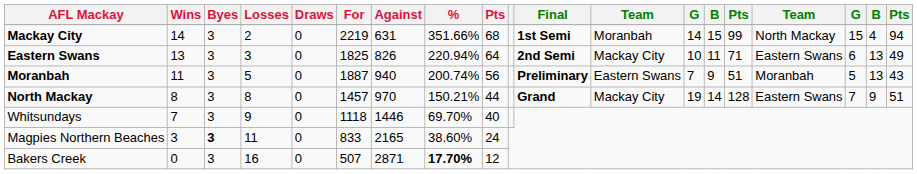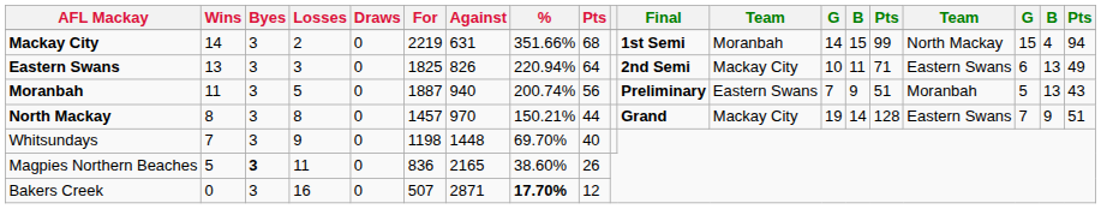 <table class="wikitable">
 <tr>
 <th style="color:crimson">AFL Mackay</th>
 <th style="color:crimson">Wins</th>
 <th style="color:crimson">Byes</th>
 <th style="color:crimson">Losses</th>
 <th style="color:crimson">Draws</th>
 <th style="color:crimson">For</th>
 <th style="color:crimson">Against</th>
 <th style="color:crimson">%</th>
 <th style="color:crimson">Pts</th>
 <th></th>
 <th style="color:green">Final</th>
 <th style="color:green">Team</th>
 <th style="color:green">G</th>
 <th style="color:green">B</th>
 <th style="color:green">Pts</th>
 <th style="color:green">Team</th>
 <th style="color:green">G</th>
 <th style="color:green">B</th>
 <th style="color:green">Pts</th>
 </tr>
 <tr>
 </tr>
 <tr>
 </tr>
 <tr>
 <td><strong>	Mackay City	</strong></td>
 <td>14</td>
 <td>3</td>
 <td>2</td>
 <td>0</td>
 <td>2219</td>
 <td>631</td>
 <td>351.66%</td>
 <td>68</td>
 <td></td>
 <td><strong>1st Semi</strong></td>
 <td>Moranbah</td>
 <td>14</td>
 <td>15</td>
 <td>99</td>
 <td>North Mackay</td>
 <td>15</td>
 <td>4</td>
 <td>94</td>
 </tr>
 <tr>
 <td><strong>	Eastern Swans	</strong></td>
 <td>13</td>
 <td>3</td>
 <td>3</td>
 <td>0</td>
 <td>1825</td>
 <td>826</td>
 <td>220.94%</td>
 <td>64</td>
 <td></td>
 <td><strong>2nd Semi</strong></td>
 <td>Mackay City</td>
 <td>10</td>
 <td>11</td>
 <td>71</td>
 <td>Eastern Swans</td>
 <td>6</td>
 <td>13</td>
 <td>49</td>
 </tr>
 <tr>
 <td><strong>	Moranbah	</strong></td>
 <td>11</td>
 <td>3</td>
 <td>5</td>
 <td>0</td>
 <td>1887</td>
 <td>940</td>
 <td>200.74%</td>
 <td>56</td>
 <td></td>
 <td><strong>Preliminary</strong></td>
 <td>Eastern Swans</td>
 <td>7</td>
 <td>9</td>
 <td>51</td>
 <td>Moranbah</td>
 <td>5</td>
 <td>13</td>
 <td>43</td>
 </tr>
 <tr>
 <td><strong>	North Mackay	</strong></td>
 <td>8</td>
 <td>3</td>
 <td>8</td>
 <td>0</td>
 <td>1457</td>
 <td>970</td>
 <td>150.21%</td>
 <td>44</td>
 <td></td>
 <td><strong>Grand</strong></td>
 <td>Mackay City</td>
 <td>19</td>
 <td>14</td>
 <td>128</td>
 <td>Eastern Swans</td>
 <td>7</td>
 <td>9</td>
 <td>51</td>
 </tr>
 <tr>
 <td>Whitsundays</td>
 <td>7</td>
 <td>3</td>
 <td>9</td>
 <td>0</td>
-<td>1118</td>
-<td>1446</td>
+<td>1198</td>
+<td>1448</td>
 <td>69.70%</td>
 <td>40</td>
 <td></td>
 </tr>
 <tr>
 <td>Magpies Northern Beaches</td>
-<td>3</td>
+<td>5</td>
 <td><strong>3</strong></td>
 <td>11</td>
 <td>0</td>
-<td>833</td>
+<td>836</td>
 <td>2165</td>
 <td>38.60%</td>
-<td>24</td>
+<td>26</td>
 </tr>
 <tr>
 <td>Bakers Creek</td>
 <td>0</td>
 <td>3</td>
 <td>16</td>
 <td>0</td>
 <td>507</td>
 <td>2871</td>
 <td><strong>17.70%</strong></td>
 <td>12</td>
 </tr>
 </table>
